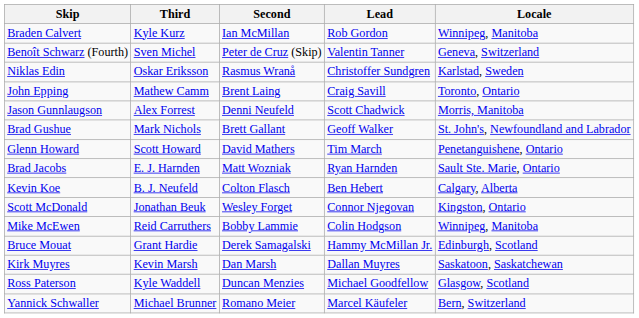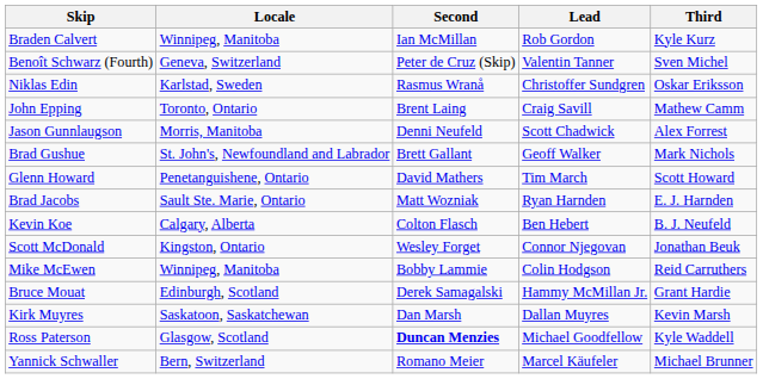 <table class=wikitable>
 <tr>
 <th>Skip</th>
-<th>Third</th>
+<th>Locale</th>
 <th>Second</th>
 <th>Lead</th>
-<th>Locale</th>
+<th>Third</th>
 </tr>
 <tr>
 <td><a href='#'>Braden Calvert</a></td>
-<td><a href='#'>Kyle Kurz</a></td>
+<td> <a href='#'>Winnipeg</a>, <a href='#'>Manitoba</a></td>
 <td><a href='#'>Ian McMillan</a></td>
 <td><a href='#'>Rob Gordon</a></td>
-<td> <a href='#'>Winnipeg</a>, <a href='#'>Manitoba</a></td>
+<td><a href='#'>Kyle Kurz</a></td>
 </tr>
 <tr>
 <td><a href='#'>Benoît Schwarz</a> (Fourth)</td>
-<td><a href='#'>Sven Michel</a></td>
+<td> <a href='#'>Geneva</a>, <a href='#'>Switzerland</a></td>
 <td><a href='#'>Peter de Cruz</a> (Skip)</td>
 <td><a href='#'>Valentin Tanner</a></td>
-<td> <a href='#'>Geneva</a>, <a href='#'>Switzerland</a></td>
+<td><a href='#'>Sven Michel</a></td>
 </tr>
 <tr>
 <td><a href='#'>Niklas Edin</a></td>
-<td><a href='#'>Oskar Eriksson</a></td>
+<td> <a href='#'>Karlstad</a>, <a href='#'>Sweden</a></td>
 <td><a href='#'>Rasmus Wranå</a></td>
 <td><a href='#'>Christoffer Sundgren</a></td>
-<td> <a href='#'>Karlstad</a>, <a href='#'>Sweden</a></td>
+<td><a href='#'>Oskar Eriksson</a></td>
 </tr>
 <tr>
 <td><a href='#'>John Epping</a></td>
-<td><a href='#'>Mathew Camm</a></td>
+<td> <a href='#'>Toronto</a>, <a href='#'>Ontario</a></td>
 <td><a href='#'>Brent Laing</a></td>
 <td><a href='#'>Craig Savill</a></td>
-<td> <a href='#'>Toronto</a>, <a href='#'>Ontario</a></td>
+<td><a href='#'>Mathew Camm</a></td>
 </tr>
 <tr>
 <td><a href='#'>Jason Gunnlaugson</a></td>
-<td><a href='#'>Alex Forrest</a></td>
+<td> <a href='#'>Morris, Manitoba</a></td>
 <td><a href='#'>Denni Neufeld</a></td>
 <td><a href='#'>Scott Chadwick</a></td>
-<td> <a href='#'>Morris, Manitoba</a></td>
+<td><a href='#'>Alex Forrest</a></td>
 </tr>
 <tr>
 <td><a href='#'>Brad Gushue</a></td>
-<td><a href='#'>Mark Nichols</a></td>
+<td> <a href='#'>St. John's</a>, <a href='#'>Newfoundland and Labrador</a></td>
 <td><a href='#'>Brett Gallant</a></td>
 <td><a href='#'>Geoff Walker</a></td>
-<td> <a href='#'>St. John's</a>, <a href='#'>Newfoundland and Labrador</a></td>
+<td><a href='#'>Mark Nichols</a></td>
 </tr>
 <tr>
 <td><a href='#'>Glenn Howard</a></td>
-<td><a href='#'>Scott Howard</a></td>
+<td> <a href='#'>Penetanguishene</a>, <a href='#'>Ontario</a></td>
 <td><a href='#'>David Mathers</a></td>
 <td><a href='#'>Tim March</a></td>
-<td> <a href='#'>Penetanguishene</a>, <a href='#'>Ontario</a></td>
+<td><a href='#'>Scott Howard</a></td>
 </tr>
 <tr>
 <td><a href='#'>Brad Jacobs</a></td>
-<td><a href='#'>E. J. Harnden</a></td>
+<td> <a href='#'>Sault Ste. Marie</a>, <a href='#'>Ontario</a></td>
 <td><a href='#'>Matt Wozniak</a></td>
 <td><a href='#'>Ryan Harnden</a></td>
-<td> <a href='#'>Sault Ste. Marie</a>, <a href='#'>Ontario</a></td>
+<td><a href='#'>E. J. Harnden</a></td>
 </tr>
 <tr>
 <td><a href='#'>Kevin Koe</a></td>
-<td><a href='#'>B. J. Neufeld</a></td>
+<td> <a href='#'>Calgary</a>, <a href='#'>Alberta</a></td>
 <td><a href='#'>Colton Flasch</a></td>
 <td><a href='#'>Ben Hebert</a></td>
-<td> <a href='#'>Calgary</a>, <a href='#'>Alberta</a></td>
+<td><a href='#'>B. J. Neufeld</a></td>
 </tr>
 <tr>
 <td><a href='#'>Scott McDonald</a></td>
-<td><a href='#'>Jonathan Beuk</a></td>
+<td> <a href='#'>Kingston</a>, <a href='#'>Ontario</a></td>
 <td><a href='#'>Wesley Forget</a></td>
 <td><a href='#'>Connor Njegovan</a></td>
-<td> <a href='#'>Kingston</a>, <a href='#'>Ontario</a></td>
+<td><a href='#'>Jonathan Beuk</a></td>
 </tr>
 <tr>
 <td><a href='#'>Mike McEwen</a></td>
-<td><a href='#'>Reid Carruthers</a></td>
+<td> <a href='#'>Winnipeg</a>, <a href='#'>Manitoba</a></td>
 <td><a href='#'>Bobby Lammie</a></td>
 <td><a href='#'>Colin Hodgson</a></td>
-<td> <a href='#'>Winnipeg</a>, <a href='#'>Manitoba</a></td>
+<td><a href='#'>Reid Carruthers</a></td>
 </tr>
 <tr>
 <td><a href='#'>Bruce Mouat</a></td>
-<td><a href='#'>Grant Hardie</a></td>
+<td> <a href='#'>Edinburgh</a>, <a href='#'>Scotland</a></td>
 <td><a href='#'>Derek Samagalski</a></td>
 <td><a href='#'>Hammy McMillan Jr.</a></td>
-<td> <a href='#'>Edinburgh</a>, <a href='#'>Scotland</a></td>
+<td><a href='#'>Grant Hardie</a></td>
 </tr>
 <tr>
 <td><a href='#'>Kirk Muyres</a></td>
-<td><a href='#'>Kevin Marsh</a></td>
+<td> <a href='#'>Saskatoon</a>, <a href='#'>Saskatchewan</a></td>
 <td><a href='#'>Dan Marsh</a></td>
 <td><a href='#'>Dallan Muyres</a></td>
-<td> <a href='#'>Saskatoon</a>, <a href='#'>Saskatchewan</a></td>
+<td><a href='#'>Kevin Marsh</a></td>
 </tr>
 <tr>
 <td><a href='#'>Ross Paterson</a></td>
+<td> <a href='#'>Glasgow</a>, <a href='#'>Scotland</a></td>
+<td><strong><a href='#'>Duncan Menzies</a></strong></td>
+<td><a href='#'>Michael Goodfellow</a></td>
 <td><a href='#'>Kyle Waddell</a></td>
-<td><a href='#'>Duncan Menzies</a></td>
-<td><a href='#'>Michael Goodfellow</a></td>
-<td> <a href='#'>Glasgow</a>, <a href='#'>Scotland</a></td>
 </tr>
 <tr>
 <td><a href='#'>Yannick Schwaller</a></td>
-<td><a href='#'>Michael Brunner</a></td>
+<td> <a href='#'>Bern</a>, <a href='#'>Switzerland</a></td>
 <td><a href='#'>Romano Meier</a></td>
 <td><a href='#'>Marcel Käufeler</a></td>
-<td> <a href='#'>Bern</a>, <a href='#'>Switzerland</a></td>
+<td><a href='#'>Michael Brunner</a></td>
 </tr>
 </table>
